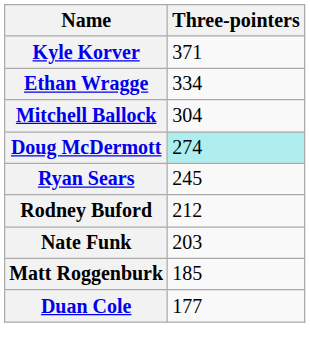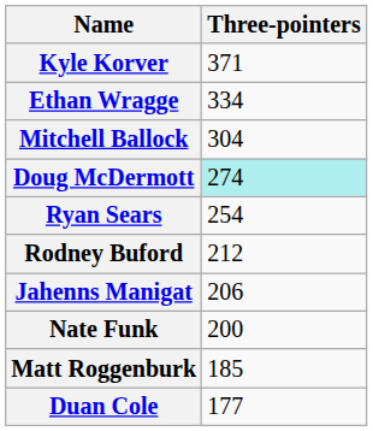 <table class="wikitable plainrowheaders">
 <tr>
 <th>Name</th>
 <th>Three-pointers</th>
 </tr>
 <tr>
 <th scope="row"><a href='#'>Kyle Korver</a></th>
 <td>371</td>
 </tr>
 <tr>
 <th scope="row"><a href='#'>Ethan Wragge</a></th>
 <td>334</td>
 </tr>
 <tr>
 <th scope="row"><a href='#'>Mitchell Ballock</a></th>
 <td>304</td>
 </tr>
 <tr>
 <th scope="row"><a href='#'>Doug McDermott</a></th>
 <td style="background: paleturquoise;">274</td>
 </tr>
 <tr>
 <th scope="row"><a href='#'>Ryan Sears</a></th>
-<td>245</td>
+<td>254</td>
 </tr>
 <tr>
 <th scope="row">Rodney Buford</th>
 <td>212</td>
 </tr>
 <tr>
+<th scope="row"><a href='#'>Jahenns Manigat</a></th>
+<td>206</td>
+</tr>
+<tr>
 <th scope="row">Nate Funk</th>
-<td>203</td>
+<td>200</td>
 </tr>
 <tr>
 <th scope="row">Matt Roggenburk</th>
 <td>185</td>
 </tr>
 <tr>
 <th scope="row"><a href='#'>Duan Cole</a></th>
 <td>177</td>
 </tr>
 </table>
